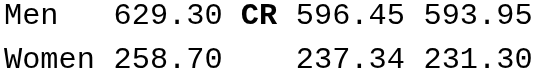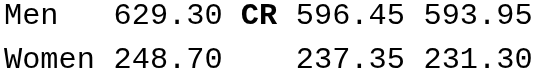 <table>
 <tr>
 <td>Men<br></td>
 <td></td>
 <td>629.30 <strong>CR</strong></td>
 <td></td>
 <td>596.45</td>
 <td></td>
 <td>593.95</td>
 </tr>
 <tr>
 <td>Women<br></td>
 <td></td>
-<td>258.70</td>
+<td>248.70</td>
 <td></td>
-<td>237.34</td>
+<td>237.35</td>
 <td></td>
 <td>231.30</td>
 </tr>
 </table>
